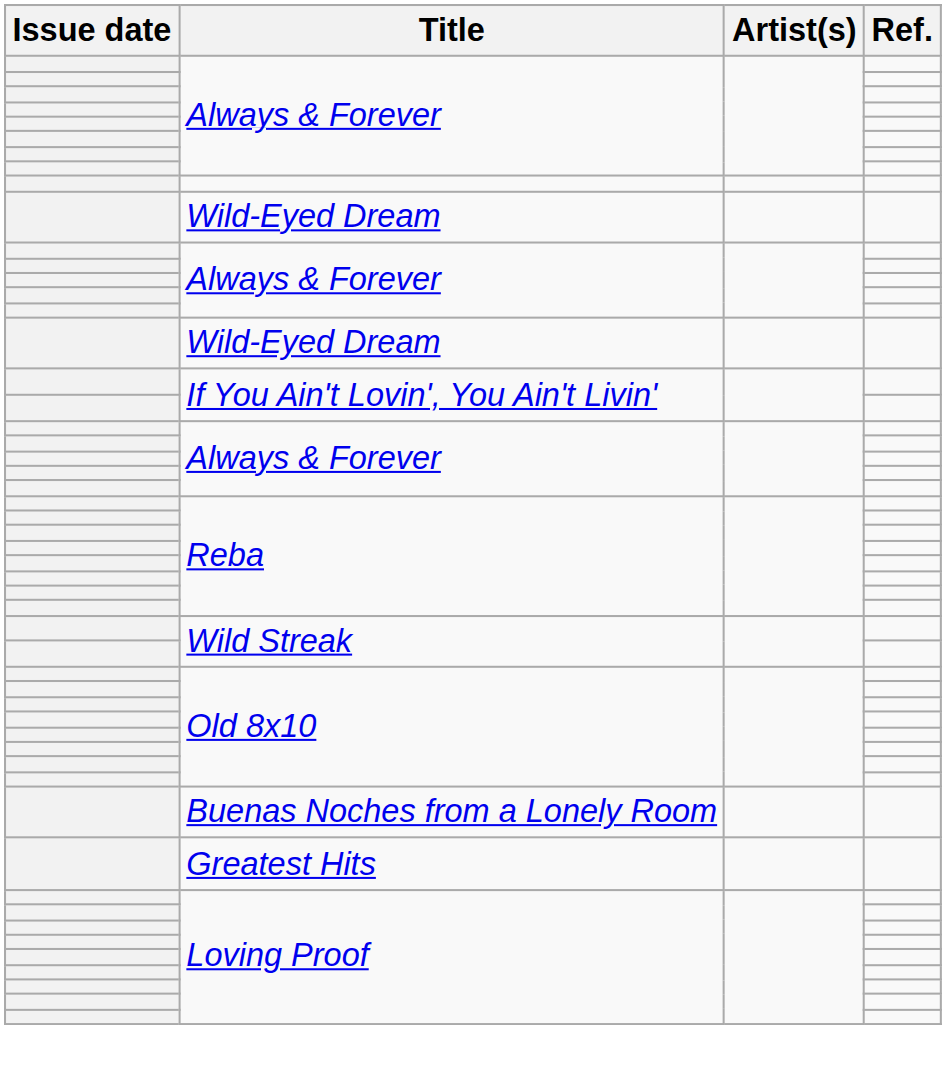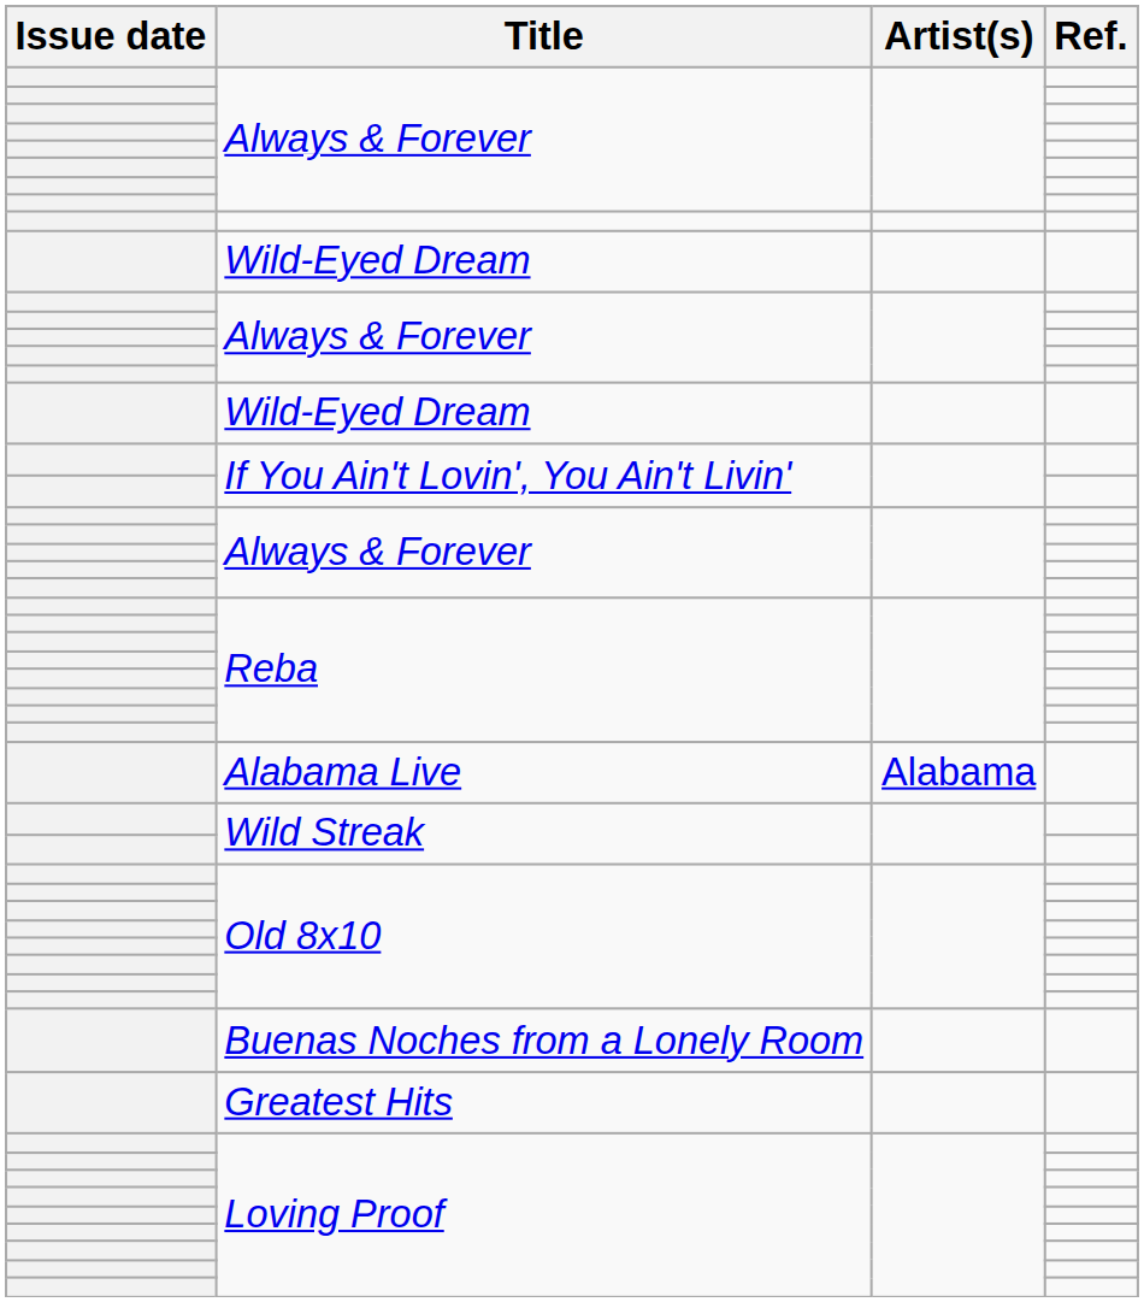 <table class="wikitable sortable plainrowheaders">
 <tr>
 <th scope=col>Issue date</th>
 <th scope=col>Title</th>
 <th scope=col>Artist(s)</th>
 <th scope=col class=unsortable>Ref.</th>
 </tr>
 <tr>
 <th scope=row></th>
 <td rowspan="8"><em><a href='#'>Always & Forever</a></em></td>
 <td rowspan="8"></td>
 <td align=center></td>
 </tr>
 <tr>
 <th scope=row></th>
 <td align=center></td>
 </tr>
 <tr>
 <th scope=row></th>
 <td align=center></td>
 </tr>
 <tr>
 <th scope=row></th>
 <td align=center></td>
 </tr>
 <tr>
 <th scope=row></th>
 <td align=center></td>
 </tr>
 <tr>
 <th scope=row></th>
 <td align=center></td>
 </tr>
 <tr>
 <th scope=row></th>
 <td align=center></td>
 </tr>
 <tr>
 <th scope=row></th>
 <td align=center></td>
 </tr>
 <tr>
 <th scope=row></th>
 <td><em></em></td>
 <td></td>
 <td align=center></td>
 </tr>
 <tr>
 <th scope=row></th>
 <td><em><a href='#'>Wild-Eyed Dream</a></em></td>
 <td></td>
 <td align=center></td>
 </tr>
 <tr>
 <th scope=row></th>
 <td rowspan="5"><em><a href='#'>Always & Forever</a></em></td>
 <td rowspan="5"></td>
 <td align=center></td>
 </tr>
 <tr>
 <th scope=row></th>
 <td align=center></td>
 </tr>
 <tr>
 <th scope=row></th>
 <td align=center></td>
 </tr>
 <tr>
 <th scope=row></th>
 <td align=center></td>
 </tr>
 <tr>
 <th scope=row></th>
 <td align=center></td>
 </tr>
 <tr>
 <th scope=row></th>
 <td><em><a href='#'>Wild-Eyed Dream</a></em></td>
 <td></td>
 <td align=center></td>
 </tr>
 <tr>
 <th scope=row></th>
 <td rowspan="2"><em><a href='#'>If You Ain't Lovin', You Ain't Livin'</a></em></td>
 <td rowspan="2"></td>
 <td align=center></td>
 </tr>
 <tr>
 <th scope=row></th>
 <td align=center></td>
 </tr>
 <tr>
 <th scope=row></th>
 <td rowspan="5"><em><a href='#'>Always & Forever</a></em></td>
 <td rowspan="5"></td>
 <td align=center></td>
 </tr>
 <tr>
 <th scope=row></th>
 <td align=center></td>
 </tr>
 <tr>
 <th scope=row></th>
 <td align=center></td>
 </tr>
 <tr>
 <th scope=row></th>
 <td align=center></td>
 </tr>
 <tr>
 <th scope=row></th>
 <td align=center></td>
 </tr>
 <tr>
 <th scope=row></th>
 <td rowspan="8"><em><a href='#'>Reba</a></em></td>
 <td rowspan="8"></td>
 <td align=center></td>
 </tr>
 <tr>
 <th scope=row></th>
 <td align=center></td>
 </tr>
 <tr>
 <th scope=row></th>
 <td align=center></td>
 </tr>
 <tr>
 <th scope=row></th>
 <td align=center></td>
 </tr>
 <tr>
 <th scope=row></th>
 <td align=center></td>
 </tr>
 <tr>
 <th scope=row></th>
 <td align=center></td>
 </tr>
 <tr>
 <th scope=row></th>
 <td align=center></td>
 </tr>
 <tr>
 <th scope=row></th>
 <td align=center></td>
 </tr>
 <tr>
 <th scope=row></th>
+<td><em><a href='#'>Alabama Live</a></em></td>
+<td><a href='#'>Alabama</a></td>
+<td align=center></td>
+</tr>
+<tr>
+<th scope=row></th>
 <td rowspan="2"><em><a href='#'>Wild Streak</a></em></td>
 <td rowspan="2"></td>
 <td align=center></td>
 </tr>
 <tr>
 <th scope=row></th>
 <td align=center></td>
 </tr>
 <tr>
 <th scope=row></th>
 <td rowspan="8"><em><a href='#'>Old 8x10</a></em></td>
 <td rowspan="8"></td>
 <td align=center></td>
 </tr>
 <tr>
 <th scope=row></th>
 <td align=center></td>
 </tr>
 <tr>
 <th scope=row></th>
 <td align=center></td>
 </tr>
 <tr>
 <th scope=row></th>
 <td align=center></td>
 </tr>
 <tr>
 <th scope=row></th>
 <td align=center></td>
 </tr>
 <tr>
 <th scope=row></th>
 <td align=center></td>
 </tr>
 <tr>
 <th scope=row></th>
 <td align=center></td>
 </tr>
 <tr>
 <th scope=row></th>
 <td align=center></td>
 </tr>
 <tr>
 <th scope=row></th>
 <td><em><a href='#'>Buenas Noches from a Lonely Room</a></em></td>
 <td></td>
 <td align=center></td>
 </tr>
 <tr>
 <th scope=row></th>
 <td><em><a href='#'>Greatest Hits</a></em></td>
 <td></td>
 <td align=center></td>
 </tr>
 <tr>
 <th scope=row></th>
 <td rowspan="9"><em><a href='#'>Loving Proof</a></em></td>
 <td rowspan="9"></td>
 <td align=center></td>
 </tr>
 <tr>
 <th scope=row></th>
 <td align=center></td>
 </tr>
 <tr>
 <th scope=row></th>
 <td align=center></td>
 </tr>
 <tr>
 <th scope=row></th>
 <td align=center></td>
 </tr>
 <tr>
 <th scope=row></th>
 <td align=center></td>
 </tr>
 <tr>
 <th scope=row></th>
 <td align=center></td>
 </tr>
 <tr>
 <th scope=row></th>
 <td align=center></td>
 </tr>
 <tr>
 <th scope=row></th>
 <td align=center></td>
 </tr>
 <tr>
 <th scope=row></th>
 <td align=center></td>
 </tr>
 </table>
